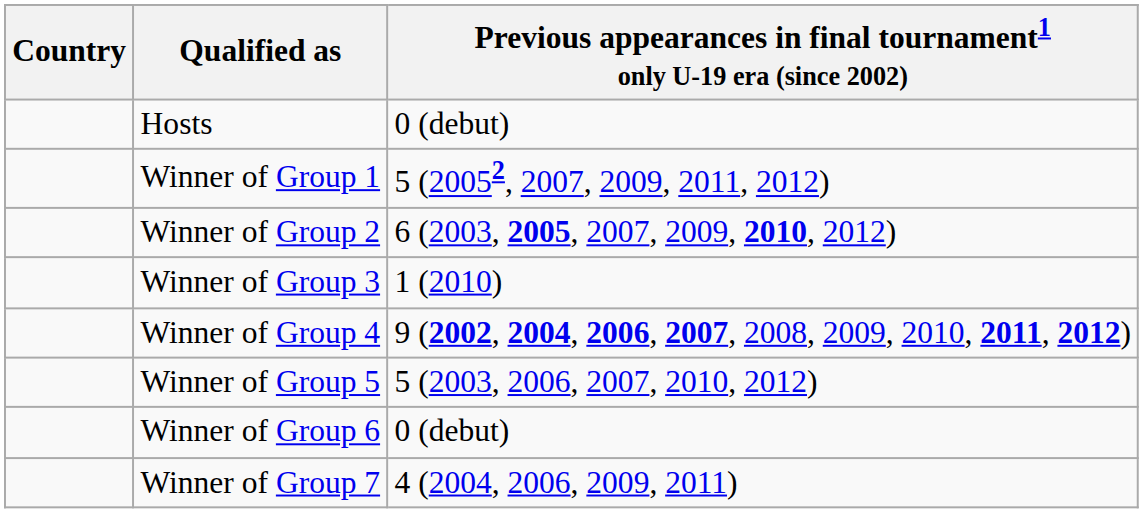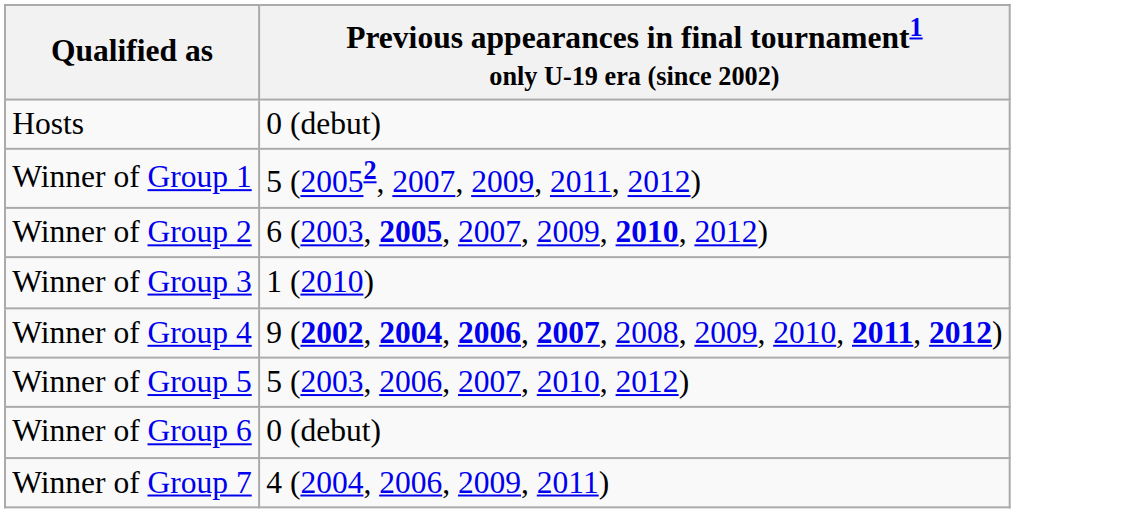 <table class="wikitable sortable">
 <tr>
-<th scope="col">Country</th>
 <th scope="col">Qualified as</th>
 <th scope="col">Previous appearances in final tournament<sup><strong><a href='#'>1</a></strong></sup><br><small>only U-19 era (since 2002)</small></th>
 </tr>
 <tr>
-<td></td>
 <td>Hosts</td>
 <td>0 (debut)</td>
 </tr>
 <tr>
-<td></td>
 <td>Winner of <a href='#'>Group 1</a></td>
 <td>5 (<a href='#'>2005</a><sup><strong><a href='#'>2</a></strong></sup>, <a href='#'>2007</a>, <a href='#'>2009</a>, <a href='#'>2011</a>, <a href='#'>2012</a>)</td>
 </tr>
 <tr>
-<td></td>
 <td>Winner of <a href='#'>Group 2</a></td>
 <td>6 (<a href='#'>2003</a>, <strong><a href='#'>2005</a></strong>, <a href='#'>2007</a>, <a href='#'>2009</a>, <strong><a href='#'>2010</a></strong>, <a href='#'>2012</a>)</td>
 </tr>
 <tr>
-<td></td>
 <td>Winner of <a href='#'>Group 3</a></td>
 <td>1 (<a href='#'>2010</a>)</td>
 </tr>
 <tr>
-<td></td>
 <td>Winner of <a href='#'>Group 4</a></td>
 <td>9 (<strong><a href='#'>2002</a></strong>, <strong><a href='#'>2004</a></strong>, <strong><a href='#'>2006</a></strong>, <strong><a href='#'>2007</a></strong>, <a href='#'>2008</a>, <a href='#'>2009</a>, <a href='#'>2010</a>, <strong><a href='#'>2011</a></strong>, <strong><a href='#'>2012</a></strong>)</td>
 </tr>
 <tr>
-<td></td>
 <td>Winner of <a href='#'>Group 5</a></td>
 <td>5 (<a href='#'>2003</a>, <a href='#'>2006</a>, <a href='#'>2007</a>, <a href='#'>2010</a>, <a href='#'>2012</a>)</td>
 </tr>
 <tr>
-<td></td>
 <td>Winner of <a href='#'>Group 6</a></td>
 <td>0 (debut)</td>
 </tr>
 <tr>
-<td></td>
 <td>Winner of <a href='#'>Group 7</a></td>
 <td>4 (<a href='#'>2004</a>, <a href='#'>2006</a>, <a href='#'>2009</a>, <a href='#'>2011</a>)</td>
 </tr>
 </table>
